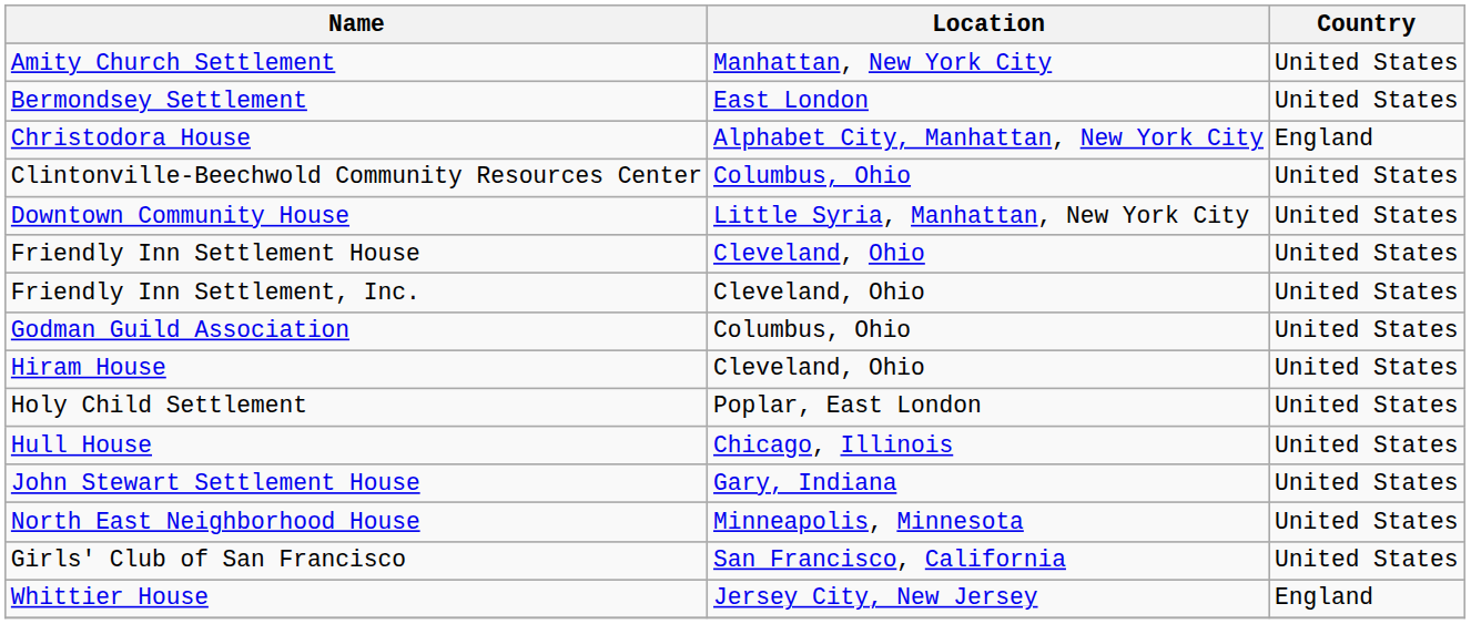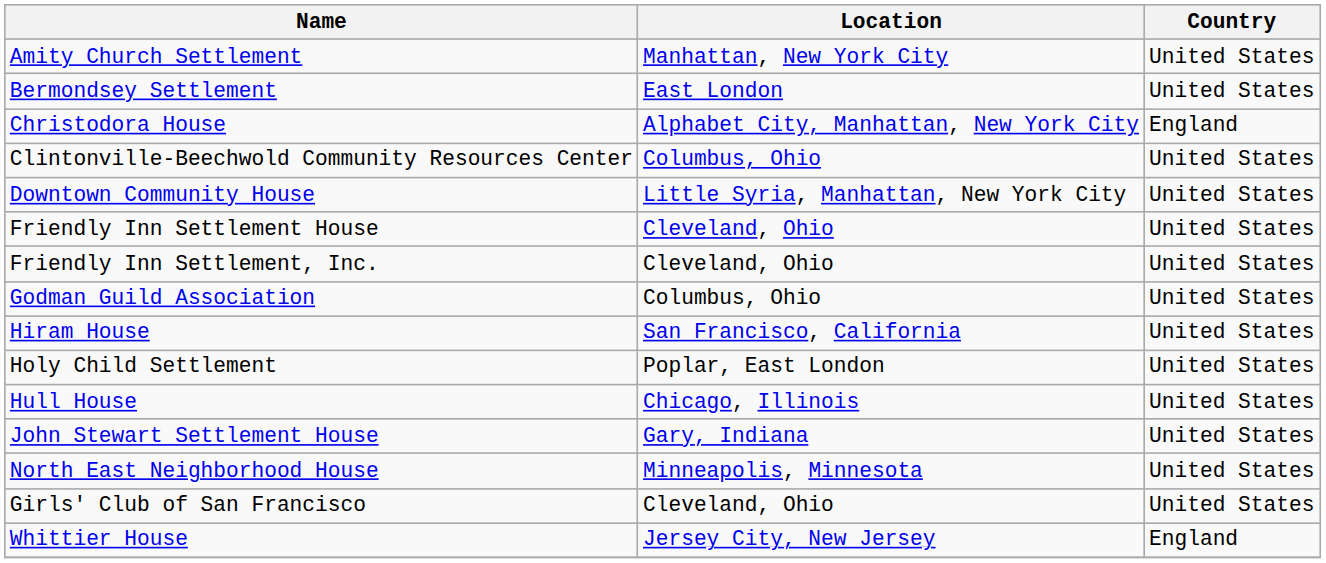 <table class="wikitable sortable">
 <tr>
 <th>Name</th>
 <th>Location</th>
 <th>Country</th>
 </tr>
 <tr>
 <td><a href='#'>Amity Church Settlement</a></td>
 <td><a href='#'>Manhattan</a>, <a href='#'>New York City</a></td>
 <td>United States</td>
 </tr>
 <tr>
 <td><a href='#'>Bermondsey Settlement</a></td>
 <td><a href='#'>East London</a></td>
 <td>United States</td>
 </tr>
 <tr>
 <td><a href='#'>Christodora House</a></td>
 <td><a href='#'>Alphabet City, Manhattan</a>, <a href='#'>New York City</a></td>
 <td>England</td>
 </tr>
 <tr>
 <td>Clintonville-Beechwold Community Resources Center</td>
 <td><a href='#'>Columbus, Ohio</a></td>
 <td>United States</td>
 </tr>
 <tr>
 <td><a href='#'>Downtown Community House</a></td>
 <td><a href='#'>Little Syria</a>, <a href='#'>Manhattan</a>, New York City</td>
 <td>United States</td>
 </tr>
 <tr>
 <td>Friendly Inn Settlement House</td>
 <td><a href='#'>Cleveland</a>, <a href='#'>Ohio</a></td>
 <td>United States</td>
 </tr>
 <tr>
 <td>Friendly Inn Settlement, Inc.</td>
 <td>Cleveland, Ohio</td>
 <td>United States</td>
 </tr>
 <tr>
 <td><a href='#'>Godman Guild Association</a></td>
 <td>Columbus, Ohio</td>
 <td>United States</td>
 </tr>
 <tr>
 <td><a href='#'>Hiram House</a></td>
-<td>Cleveland, Ohio</td>
+<td><a href='#'>San Francisco</a>, <a href='#'>California</a></td>
 <td>United States</td>
 </tr>
 <tr>
 <td>Holy Child Settlement</td>
 <td>Poplar, East London</td>
 <td>United States</td>
 </tr>
 <tr>
 <td><a href='#'>Hull House</a></td>
 <td><a href='#'>Chicago</a>, <a href='#'>Illinois</a></td>
 <td>United States</td>
 </tr>
 <tr>
 <td><a href='#'>John Stewart Settlement House</a></td>
 <td><a href='#'>Gary, Indiana</a></td>
 <td>United States</td>
 </tr>
 <tr>
 <td><a href='#'>North East Neighborhood House</a></td>
 <td><a href='#'>Minneapolis</a>, <a href='#'>Minnesota</a></td>
 <td>United States</td>
 </tr>
 <tr>
 <td>Girls' Club of San Francisco</td>
-<td><a href='#'>San Francisco</a>, <a href='#'>California</a></td>
+<td>Cleveland, Ohio</td>
 <td>United States</td>
 </tr>
 <tr>
 <td><a href='#'>Whittier House</a></td>
 <td><a href='#'>Jersey City, New Jersey</a></td>
 <td>England</td>
 </tr>
 <tr>
 </tr>
 </table>
